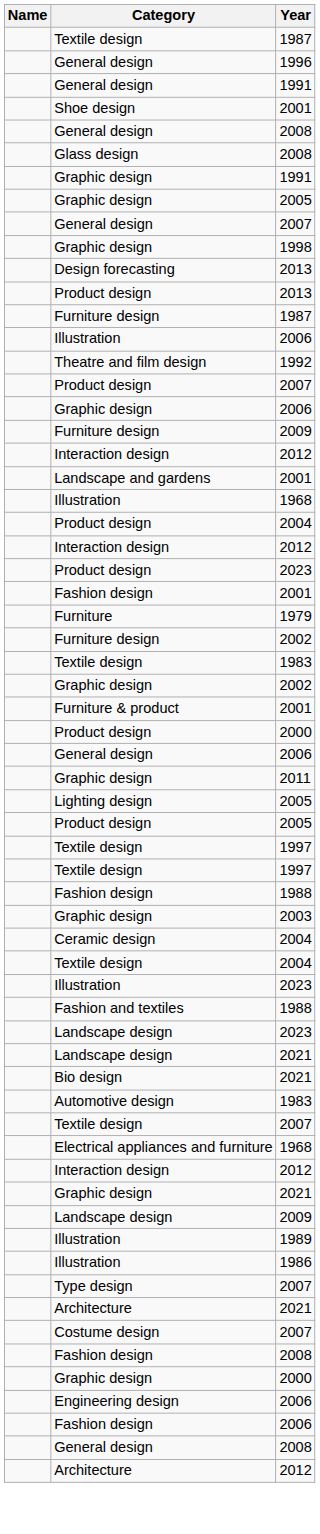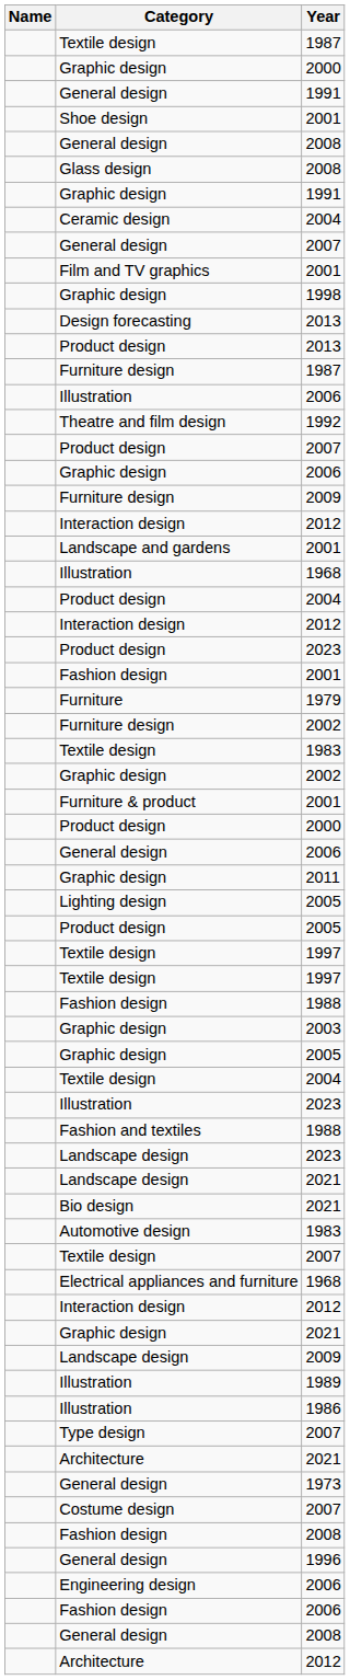 <table class="wikitable sortable" style="text-align: left;">
 <tr>
 <th>Name</th>
 <th>Category</th>
 <th>Year</th>
 </tr>
 <tr>
 <td></td>
 <td>Textile design</td>
 <td>1987</td>
 </tr>
 <tr>
 <td></td>
-<td>General design</td>
-<td>1996</td>
+<td>Graphic design</td>
+<td>2000</td>
 </tr>
 <tr>
 <td></td>
 <td>General design</td>
 <td>1991</td>
 </tr>
 <tr>
 <td></td>
 <td>Shoe design</td>
 <td>2001</td>
 </tr>
 <tr>
 <td></td>
 <td>General design</td>
 <td>2008</td>
 </tr>
 <tr>
 <td></td>
 <td>Glass design</td>
 <td>2008</td>
 </tr>
 <tr>
 <td></td>
 <td>Graphic design</td>
 <td>1991</td>
 </tr>
 <tr>
 <td></td>
-<td>Graphic design</td>
-<td>2005</td>
+<td>Ceramic design</td>
+<td>2004</td>
 </tr>
 <tr>
 <td></td>
 <td>General design</td>
 <td>2007</td>
+</tr>
+<tr>
+<td></td>
+<td>Film and TV graphics</td>
+<td>2001</td>
 </tr>
 <tr>
 <td></td>
 <td>Graphic design</td>
 <td>1998</td>
 </tr>
 <tr>
 <td></td>
 <td>Design forecasting</td>
 <td>2013</td>
 </tr>
 <tr>
 <td></td>
 <td>Product design</td>
 <td>2013</td>
 </tr>
 <tr>
 <td></td>
 <td>Furniture design</td>
 <td>1987</td>
 </tr>
 <tr>
 <td></td>
 <td>Illustration</td>
 <td>2006</td>
 </tr>
 <tr>
 <td></td>
 <td>Theatre and film design</td>
 <td>1992</td>
 </tr>
 <tr>
 <td></td>
 <td>Product design</td>
 <td>2007</td>
 </tr>
 <tr>
 <td></td>
 <td>Graphic design</td>
 <td>2006</td>
 </tr>
 <tr>
 <td></td>
 <td>Furniture design</td>
 <td>2009</td>
 </tr>
 <tr>
 <td></td>
 <td>Interaction design</td>
 <td>2012</td>
 </tr>
 <tr>
 <td></td>
 <td>Landscape and gardens</td>
 <td>2001</td>
 </tr>
 <tr>
 <td></td>
 <td>Illustration</td>
 <td>1968</td>
 </tr>
 <tr>
 <td></td>
 <td>Product design</td>
 <td>2004</td>
 </tr>
 <tr>
 <td></td>
 <td>Interaction design</td>
 <td>2012</td>
 </tr>
 <tr>
 <td></td>
 <td>Product design</td>
 <td>2023</td>
 </tr>
 <tr>
 <td></td>
 <td>Fashion design</td>
 <td>2001</td>
 </tr>
 <tr>
 <td></td>
 <td>Furniture</td>
 <td>1979</td>
 </tr>
 <tr>
 <td></td>
 <td>Furniture design</td>
 <td>2002</td>
 </tr>
 <tr>
 <td></td>
 <td>Textile design</td>
 <td>1983</td>
 </tr>
 <tr>
 <td></td>
 <td>Graphic design</td>
 <td>2002</td>
 </tr>
 <tr>
 <td></td>
 <td>Furniture & product</td>
 <td>2001</td>
 </tr>
 <tr>
 <td></td>
 <td>Product design</td>
 <td>2000</td>
 </tr>
 <tr>
 <td></td>
 <td>General design</td>
 <td>2006</td>
 </tr>
 <tr>
 <td></td>
 <td>Graphic design</td>
 <td>2011</td>
 </tr>
 <tr>
 <td></td>
 <td>Lighting design</td>
 <td>2005</td>
 </tr>
 <tr>
 <td></td>
 <td>Product design</td>
 <td>2005</td>
 </tr>
 <tr>
 <td></td>
 <td>Textile design</td>
 <td>1997</td>
 </tr>
 <tr>
 <td></td>
 <td>Textile design</td>
 <td>1997</td>
 </tr>
 <tr>
 <td></td>
 <td>Fashion design</td>
 <td>1988</td>
 </tr>
 <tr>
 <td></td>
 <td>Graphic design</td>
 <td>2003</td>
 </tr>
 <tr>
 <td></td>
-<td>Ceramic design</td>
-<td>2004</td>
+<td>Graphic design</td>
+<td>2005</td>
 </tr>
 <tr>
 <td></td>
 <td>Textile design</td>
 <td>2004</td>
 </tr>
 <tr>
 <td></td>
 <td>Illustration</td>
 <td>2023</td>
 </tr>
 <tr>
 <td></td>
 <td>Fashion and textiles</td>
 <td>1988</td>
 </tr>
 <tr>
 <td></td>
 <td>Landscape design</td>
 <td>2023</td>
 </tr>
 <tr>
 <td></td>
 <td>Landscape design</td>
 <td>2021</td>
 </tr>
 <tr>
 <td></td>
 <td>Bio design</td>
 <td>2021</td>
 </tr>
 <tr>
 <td></td>
 <td>Automotive design</td>
 <td>1983</td>
 </tr>
 <tr>
 <td></td>
 <td>Textile design</td>
 <td>2007</td>
 </tr>
 <tr>
 <td></td>
 <td>Electrical appliances and furniture</td>
 <td>1968</td>
 </tr>
 <tr>
 <td></td>
 <td>Interaction design</td>
 <td>2012</td>
 </tr>
 <tr>
 <td></td>
 <td>Graphic design</td>
 <td>2021</td>
 </tr>
 <tr>
 <td></td>
 <td>Landscape design</td>
 <td>2009</td>
 </tr>
 <tr>
 <td></td>
 <td>Illustration</td>
 <td>1989</td>
 </tr>
 <tr>
 <td></td>
 <td>Illustration</td>
 <td>1986</td>
 </tr>
 <tr>
 <td></td>
 <td>Type design</td>
 <td>2007</td>
 </tr>
 <tr>
 <td></td>
 <td>Architecture</td>
 <td>2021</td>
 </tr>
 <tr>
 <td></td>
+<td>General design</td>
+<td>1973</td>
+</tr>
+<tr>
+<td></td>
 <td>Costume design</td>
 <td>2007</td>
 </tr>
 <tr>
 <td></td>
 <td>Fashion design</td>
 <td>2008</td>
 </tr>
 <tr>
 <td></td>
-<td>Graphic design</td>
-<td>2000</td>
+<td>General design</td>
+<td>1996</td>
 </tr>
 <tr>
 <td></td>
 <td>Engineering design</td>
 <td>2006</td>
 </tr>
 <tr>
 <td></td>
 <td>Fashion design</td>
 <td>2006</td>
 </tr>
 <tr>
 <td></td>
 <td>General design</td>
 <td>2008</td>
 </tr>
 <tr>
 <td></td>
 <td>Architecture</td>
 <td>2012</td>
 </tr>
 </table>
